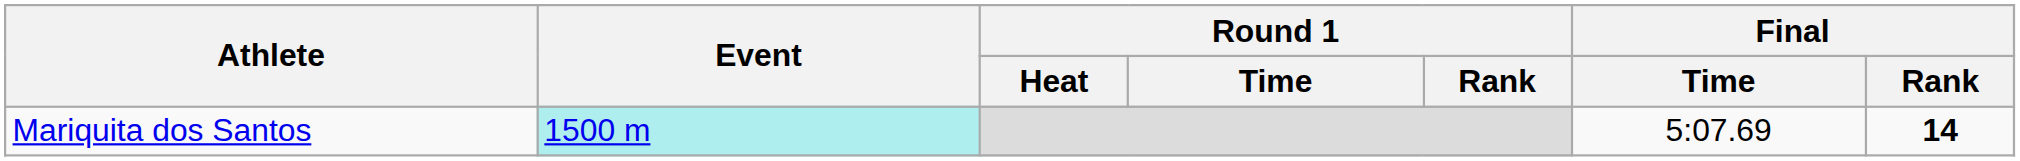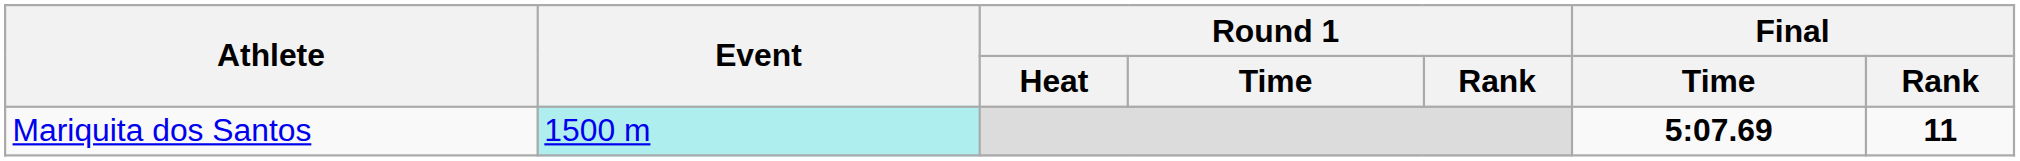 <table class="wikitable" width="72%" style="text-align:center; font-size:90%">
 <tr>
 <th rowspan="2" width="18%">Athlete</th>
 <th rowspan="2" width="15%">Event</th>
 <th colspan="3" width="20%">Round 1</th>
 <th colspan="2" width="15%">Final</th>
 </tr>
 <tr>
 <th width="5%">Heat</th>
 <th width="10%">Time</th>
 <th>Rank</th>
 <th width="10%">Time</th>
 <th>Rank</th>
 </tr>
 <tr>
 <td align="left"><a href='#'>Mariquita dos Santos</a></td>
 <td align="left" style="background: paleturquoise;"><a href='#'>1500 m</a></td>
 <td colspan=3 bgcolor=#DCDCDC></td>
-<td>5:07.69</td>
-<td><strong>14</strong></td>
+<td><strong>5:07.69</strong></td>
+<td><strong>11</strong></td>
 </tr>
 </table>
